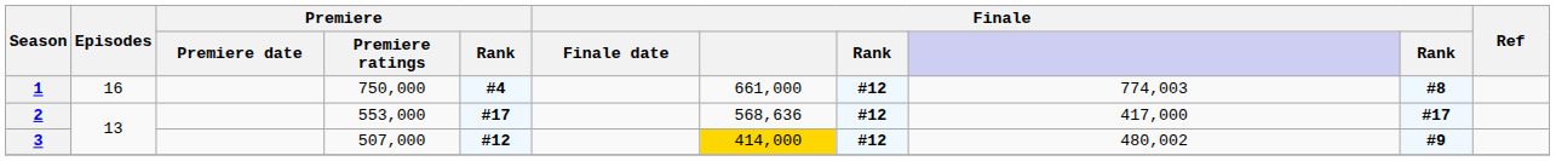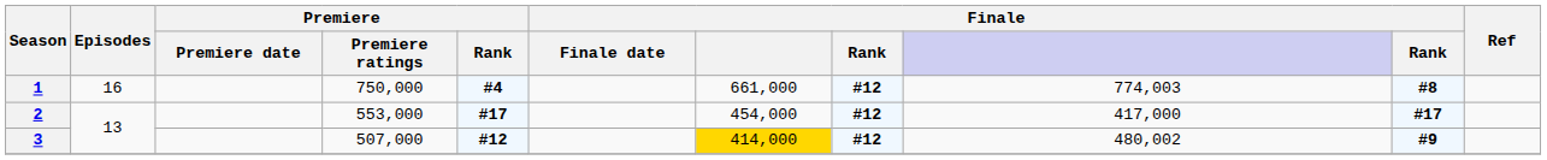 <table class="wikitable plainrowheaders" style="text-align:center;">
 <tr style="background:#DCDCDC;">
 <th rowspan="2" style="width:3%;" scope="col" style="width:10em;" scope="col" style="background:#CECEF2; color:black;">Season</th>
 <th rowspan="2" style="width:3%;" scope="col" style="width:10em;" scope="col" style="background:#CECEF2; color:black;">Episodes</th>
 <th colspan="3" scope="col" style="width:10em;" scope="col" style="background:#CECEF2; color:black;">Premiere</th>
 <th colspan="5" scope="col" style="width:10em;" scope="col" style="background:#CECEF2; color:black;">Finale</th>
 <th rowspan="2" style="width:5%;" scope="col" style="width:10em;" scope="col" style="background:#CECEF2; color:black;">Ref</th>
 </tr>
 <tr>
 <th scope="col" style="width:10em;" scope="col" style="background:#CECEF2; color:black;">Premiere date</th>
 <th scope="col" style="width:8em;" scope="col" style="background:#CECEF2; color:black;">Premiere<br>ratings</th>
 <th scope="col" style="width:4em;" scope="col" style="background:#CECEF2; color:black;">Rank</th>
 <th scope="col" style="width:10em;" scope="col" style="background:#CECEF2; color:black;">Finale date</th>
 <th scope="col" style="width:8em;" scope="col" style="background:#CECEF2; color:black;"><strong></strong><br><em><small></small></em></th>
 <th scope="col" style="width:4em;" scope="col" style="background:#CECEF2; color:black;">Rank</th>
 <th scope="col" scope="col" style="background:#CECEF2; color:black;"><strong></strong><br><em><small></small></em></th>
 <th scope="col" style="width:4em;" scope="col" style="background:#CECEF2; color:black;">Rank</th>
 </tr>
 <tr>
 <th scope="row" style="background:#white;"><a href='#'><strong>1</strong></a></th>
 <td>16</td>
 <td></td>
 <td>750,000</td>
 <td style="background:#F0F8FF"><strong>#4</strong></td>
 <td></td>
 <td>661,000</td>
 <td style="background:#F0F8FF"><strong>#12</strong></td>
 <td>774,003</td>
 <td style="background:#F0F8FF"><strong>#8</strong></td>
 <td></td>
 </tr>
 <tr>
 <th scope="row" style="background:#white;"><a href='#'><strong>2</strong></a></th>
 <td rowspan="2">13</td>
 <td></td>
 <td>553,000</td>
 <td style="background:#F0F8FF"><strong>#17</strong></td>
 <td></td>
-<td>568,636</td>
+<td>454,000</td>
 <td style="background:#F0F8FF"><strong>#12</strong></td>
 <td>417,000</td>
 <td style="background:#F0F8FF"><strong>#17</strong></td>
 <td></td>
 </tr>
 <tr>
 <th scope="row" style="background:#white;"><a href='#'><strong>3</strong></a></th>
 <td></td>
 <td>507,000</td>
 <td style="background:#F0F8FF"><strong>#12</strong></td>
 <td></td>
 <td style="background: gold;">414,000</td>
 <td style="background:#F0F8FF"><strong>#12</strong></td>
 <td>480,002</td>
 <td style="background:#F0F8FF"><strong>#9</strong></td>
 <td></td>
 </tr>
 <tr>
 </tr>
 </table>
